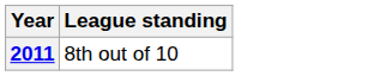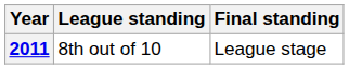 <table class="wikitable" style="background:#fff">
 <tr style="text-align:center;" |>
 <th><strong>Year</strong></th>
 <th>League standing</th>
+<th>Final standing</th>
 </tr>
 <tr>
 <th><a href='#'>2011</a></th>
 <td>8th out of 10</td>
+<td>League stage</td>
 </tr>
 </table>
